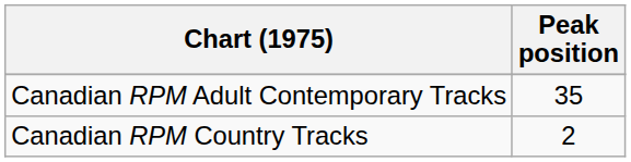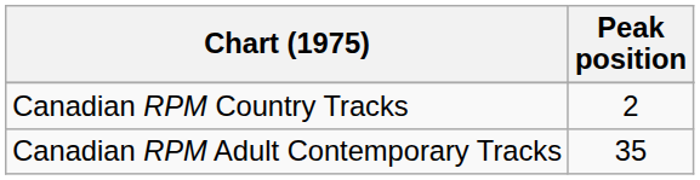 <table class="wikitable sortable">
 <tr>
 <th align="left">Chart (1975)</th>
 <th align="center">Peak<br>position</th>
 </tr>
 <tr>
 </tr>
 <tr>
+<td align="left">Canadian <em>RPM</em> Country Tracks</td>
+<td align="center">2</td>
+</tr>
+<tr>
 <td align="left">Canadian <em>RPM</em> Adult Contemporary Tracks</td>
 <td align="center">35</td>
 </tr>
-<tr>
-<td align="left">Canadian <em>RPM</em> Country Tracks</td>
-<td align="center">2</td>
-</tr>
 </table>
